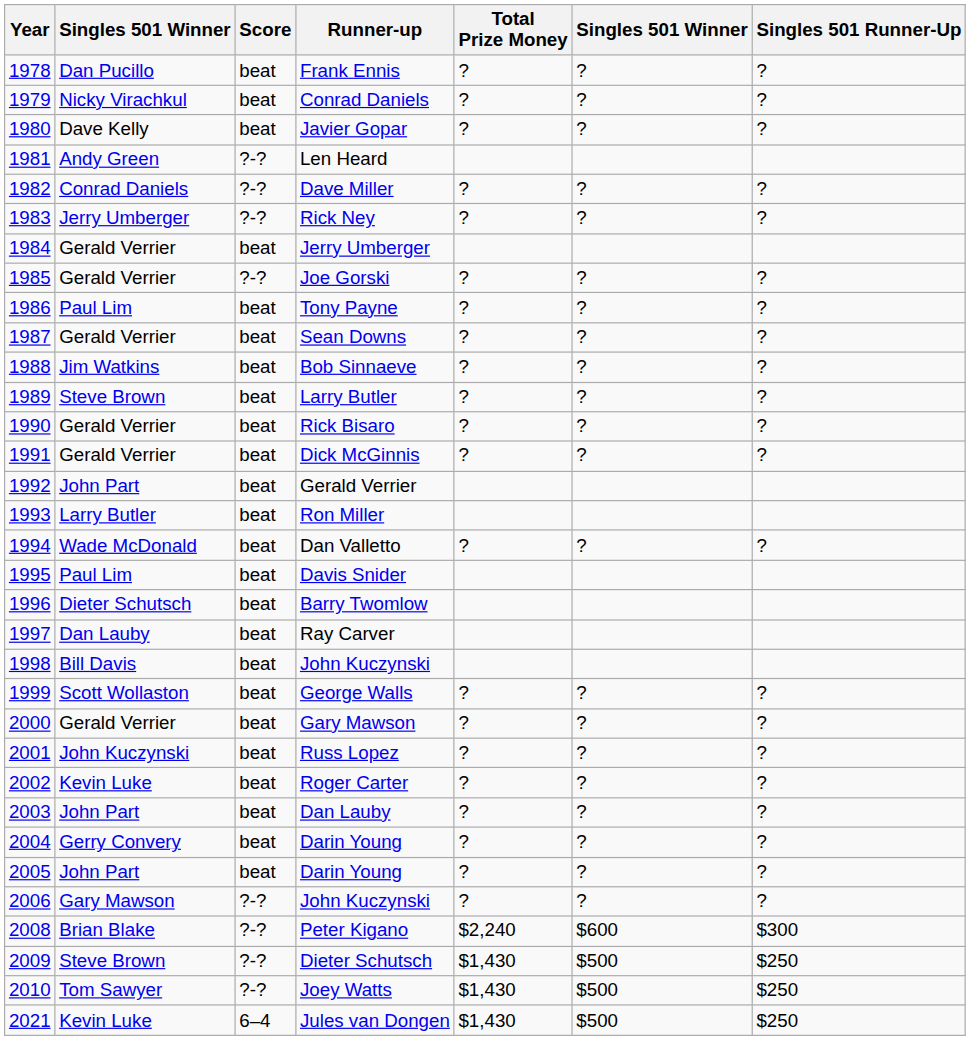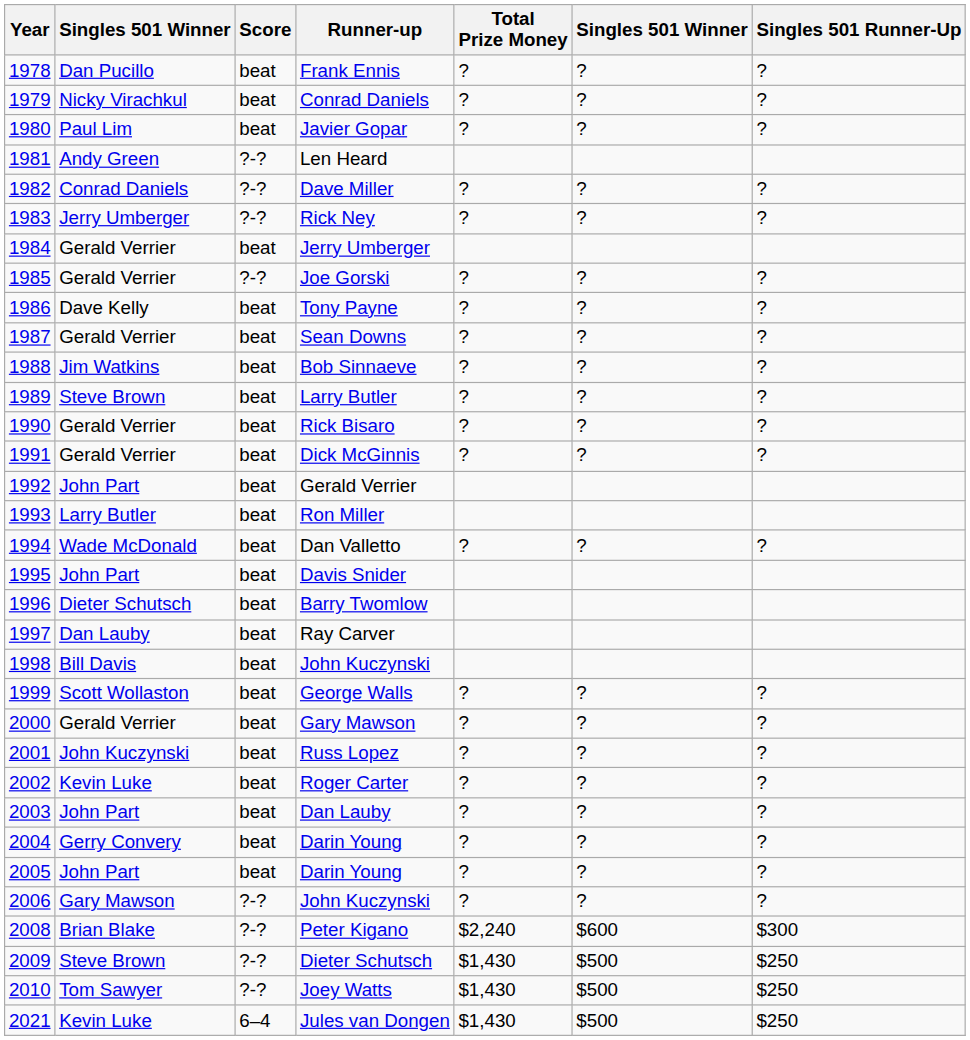 <table class="wikitable">
 <tr>
 <th>Year</th>
 <th>Singles 501 Winner</th>
 <th>Score</th>
 <th>Runner-up</th>
 <th>Total<br>Prize Money</th>
 <th>Singles 501 Winner</th>
 <th>Singles 501 Runner-Up</th>
 </tr>
 <tr>
 <td><a href='#'>1978</a></td>
 <td> <a href='#'>Dan Pucillo</a></td>
 <td>beat</td>
 <td> <a href='#'>Frank Ennis</a></td>
 <td>?</td>
 <td>?</td>
 <td>?</td>
 </tr>
 <tr>
 <td><a href='#'>1979</a></td>
 <td> <a href='#'>Nicky Virachkul</a></td>
 <td>beat</td>
 <td> <a href='#'>Conrad Daniels</a></td>
 <td>?</td>
 <td>?</td>
 <td>?</td>
 </tr>
 <tr>
 <td><a href='#'>1980</a></td>
-<td> Dave Kelly</td>
+<td> <a href='#'>Paul Lim</a></td>
 <td>beat</td>
 <td> <a href='#'>Javier Gopar</a></td>
 <td>?</td>
 <td>?</td>
 <td>?</td>
 </tr>
 <tr>
 <td><a href='#'>1981</a></td>
 <td> <a href='#'>Andy Green</a></td>
 <td>?-?</td>
 <td> Len Heard</td>
 <td></td>
 <td></td>
 <td></td>
 </tr>
 <tr>
 <td><a href='#'>1982</a></td>
 <td> <a href='#'>Conrad Daniels</a></td>
 <td>?-?</td>
 <td> <a href='#'>Dave Miller</a></td>
 <td>?</td>
 <td>?</td>
 <td>?</td>
 </tr>
 <tr>
 <td><a href='#'>1983</a></td>
 <td> <a href='#'>Jerry Umberger</a></td>
 <td>?-?</td>
 <td> <a href='#'>Rick Ney</a></td>
 <td>?</td>
 <td>?</td>
 <td>?</td>
 </tr>
 <tr>
 <td><a href='#'>1984</a></td>
 <td> Gerald Verrier</td>
 <td>beat</td>
 <td> <a href='#'>Jerry Umberger</a></td>
 <td></td>
 <td></td>
 <td></td>
 </tr>
 <tr>
 <td><a href='#'>1985</a></td>
 <td> Gerald Verrier</td>
 <td>?-?</td>
 <td> <a href='#'>Joe Gorski</a></td>
 <td>?</td>
 <td>?</td>
 <td>?</td>
 </tr>
 <tr>
 <td><a href='#'>1986</a></td>
-<td> <a href='#'>Paul Lim</a></td>
+<td> Dave Kelly</td>
 <td>beat</td>
 <td> <a href='#'>Tony Payne</a></td>
 <td>?</td>
 <td>?</td>
 <td>?</td>
 </tr>
 <tr>
 <td><a href='#'>1987</a></td>
 <td> Gerald Verrier</td>
 <td>beat</td>
 <td> <a href='#'>Sean Downs</a></td>
 <td>?</td>
 <td>?</td>
 <td>?</td>
 </tr>
 <tr>
 <td><a href='#'>1988</a></td>
 <td> <a href='#'>Jim Watkins</a></td>
 <td>beat</td>
 <td> <a href='#'>Bob Sinnaeve</a></td>
 <td>?</td>
 <td>?</td>
 <td>?</td>
 </tr>
 <tr>
 <td><a href='#'>1989</a></td>
 <td> <a href='#'>Steve Brown</a></td>
 <td>beat</td>
 <td> <a href='#'>Larry Butler</a></td>
 <td>?</td>
 <td>?</td>
 <td>?</td>
 </tr>
 <tr>
 <td><a href='#'>1990</a></td>
 <td> Gerald Verrier</td>
 <td>beat</td>
 <td> <a href='#'>Rick Bisaro</a></td>
 <td>?</td>
 <td>?</td>
 <td>?</td>
 </tr>
 <tr>
 <td><a href='#'>1991</a></td>
 <td> Gerald Verrier</td>
 <td>beat</td>
 <td> <a href='#'>Dick McGinnis</a></td>
 <td>?</td>
 <td>?</td>
 <td>?</td>
 </tr>
 <tr>
 <td><a href='#'>1992</a></td>
 <td> <a href='#'>John Part</a></td>
 <td>beat</td>
 <td> Gerald Verrier</td>
 <td></td>
 <td></td>
 <td></td>
 </tr>
 <tr>
 <td><a href='#'>1993</a></td>
 <td> <a href='#'>Larry Butler</a></td>
 <td>beat</td>
 <td> <a href='#'>Ron Miller</a></td>
 <td></td>
 <td></td>
 <td></td>
 </tr>
 <tr>
 <td><a href='#'>1994</a></td>
 <td> <a href='#'>Wade McDonald</a></td>
 <td>beat</td>
 <td> Dan Valletto</td>
 <td>?</td>
 <td>?</td>
 <td>?</td>
 </tr>
 <tr>
 <td><a href='#'>1995</a></td>
-<td> <a href='#'>Paul Lim</a></td>
+<td> <a href='#'>John Part</a></td>
 <td>beat</td>
 <td> <a href='#'>Davis Snider</a></td>
 <td></td>
 <td></td>
 <td></td>
 </tr>
 <tr>
 <td><a href='#'>1996</a></td>
 <td> <a href='#'>Dieter Schutsch</a></td>
 <td>beat</td>
 <td> <a href='#'>Barry Twomlow</a></td>
 <td></td>
 <td></td>
 <td></td>
 </tr>
 <tr>
 <td><a href='#'>1997</a></td>
 <td> <a href='#'>Dan Lauby</a></td>
 <td>beat</td>
 <td> Ray Carver</td>
 <td></td>
 <td></td>
 <td></td>
 </tr>
 <tr>
 <td><a href='#'>1998</a></td>
 <td> <a href='#'>Bill Davis</a></td>
 <td>beat</td>
 <td> <a href='#'>John Kuczynski</a></td>
 <td></td>
 <td></td>
 <td></td>
 </tr>
 <tr>
 <td><a href='#'>1999</a></td>
 <td> <a href='#'>Scott Wollaston</a></td>
 <td>beat</td>
 <td> <a href='#'>George Walls</a></td>
 <td>?</td>
 <td>?</td>
 <td>?</td>
 </tr>
 <tr>
 <td><a href='#'>2000</a></td>
 <td> Gerald Verrier</td>
 <td>beat</td>
 <td> <a href='#'>Gary Mawson</a></td>
 <td>?</td>
 <td>?</td>
 <td>?</td>
 </tr>
 <tr>
 <td><a href='#'>2001</a></td>
 <td> <a href='#'>John Kuczynski</a></td>
 <td>beat</td>
 <td> <a href='#'>Russ Lopez</a></td>
 <td>?</td>
 <td>?</td>
 <td>?</td>
 </tr>
 <tr>
 <td><a href='#'>2002</a></td>
 <td> <a href='#'>Kevin Luke</a></td>
 <td>beat</td>
 <td> <a href='#'>Roger Carter</a></td>
 <td>?</td>
 <td>?</td>
 <td>?</td>
 </tr>
 <tr>
 <td><a href='#'>2003</a></td>
 <td> <a href='#'>John Part</a></td>
 <td>beat</td>
 <td> <a href='#'>Dan Lauby</a></td>
 <td>?</td>
 <td>?</td>
 <td>?</td>
 </tr>
 <tr>
 <td><a href='#'>2004</a></td>
 <td> <a href='#'>Gerry Convery</a></td>
 <td>beat</td>
 <td> <a href='#'>Darin Young</a></td>
 <td>?</td>
 <td>?</td>
 <td>?</td>
 </tr>
 <tr>
 <td><a href='#'>2005</a></td>
 <td> <a href='#'>John Part</a></td>
 <td>beat</td>
 <td> <a href='#'>Darin Young</a></td>
 <td>?</td>
 <td>?</td>
 <td>?</td>
 </tr>
 <tr>
 <td><a href='#'>2006</a></td>
 <td> <a href='#'>Gary Mawson</a></td>
 <td>?-?</td>
 <td> <a href='#'>John Kuczynski</a></td>
 <td>?</td>
 <td>?</td>
 <td>?</td>
 </tr>
 <tr>
 <td><a href='#'>2008</a></td>
 <td> <a href='#'>Brian Blake</a></td>
 <td>?-?</td>
 <td> <a href='#'>Peter Kigano</a></td>
 <td>$2,240</td>
 <td>$600</td>
 <td>$300</td>
 </tr>
 <tr>
 <td><a href='#'>2009</a></td>
 <td> <a href='#'>Steve Brown</a></td>
 <td>?-?</td>
 <td> <a href='#'>Dieter Schutsch</a></td>
 <td>$1,430</td>
 <td>$500</td>
 <td>$250</td>
 </tr>
 <tr>
 <td><a href='#'>2010</a></td>
 <td> <a href='#'>Tom Sawyer</a></td>
 <td>?-?</td>
 <td> <a href='#'>Joey Watts</a></td>
 <td>$1,430</td>
 <td>$500</td>
 <td>$250</td>
 </tr>
 <tr>
 <td><a href='#'>2021</a></td>
 <td> <a href='#'>Kevin Luke</a></td>
 <td>6–4</td>
 <td> <a href='#'>Jules van Dongen</a></td>
 <td>$1,430</td>
 <td>$500</td>
 <td>$250</td>
 </tr>
 </table>
